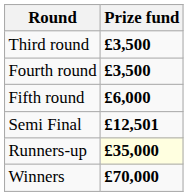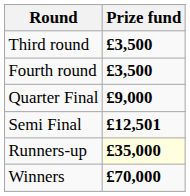 <table class="wikitable">
 <tr>
 <th>Round</th>
 <th>Prize fund</th>
 </tr>
 <tr>
 <td>Third round</td>
 <td><strong>£3,500</strong></td>
 </tr>
 <tr>
 <td>Fourth round</td>
 <td><strong>£3,500</strong></td>
 </tr>
 <tr>
-<td>Fifth round</td>
-<td><strong>£6,000</strong></td>
+<td>Quarter Final</td>
+<td><strong>£9,000</strong></td>
 </tr>
 <tr>
 <td>Semi Final</td>
 <td><strong>£12,501</strong></td>
 </tr>
 <tr>
 <td>Runners-up</td>
 <td style="background: lightyellow;"><strong>£35,000</strong></td>
 </tr>
 <tr>
 <td>Winners</td>
 <td><strong>£70,000</strong></td>
 </tr>
 </table>
